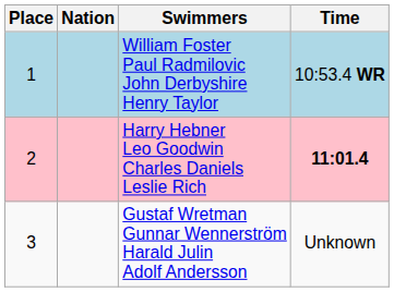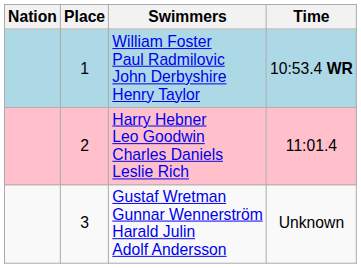 <table class=wikitable>
 <tr>
+<th>Nation</th>
 <th>Place</th>
-<th>Nation</th>
 <th>Swimmers</th>
 <th>Time</th>
 </tr>
 <tr bgcolor=lightblue>
+<td></td>
 <td align=center>1</td>
-<td></td>
 <td><a href='#'>William Foster</a> <br> <a href='#'>Paul Radmilovic</a> <br> <a href='#'>John Derbyshire</a> <br> <a href='#'>Henry Taylor</a></td>
 <td align=center>10:53.4 <strong>WR</strong></td>
 </tr>
 <tr bgcolor=pink>
+<td></td>
 <td align=center>2</td>
-<td></td>
 <td><a href='#'>Harry Hebner</a> <br> <a href='#'>Leo Goodwin</a> <br> <a href='#'>Charles Daniels</a> <br> <a href='#'>Leslie Rich</a></td>
-<td align=center><strong>11:01.4</strong></td>
+<td align=center>11:01.4</td>
 </tr>
 <tr>
+<td></td>
 <td align=center>3</td>
-<td></td>
 <td><a href='#'>Gustaf Wretman</a> <br> <a href='#'>Gunnar Wennerström</a> <br> <a href='#'>Harald Julin</a> <br> <a href='#'>Adolf Andersson</a></td>
 <td align=center>Unknown</td>
 </tr>
 </table>
